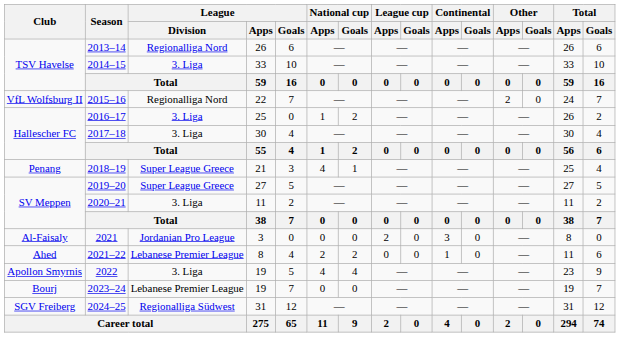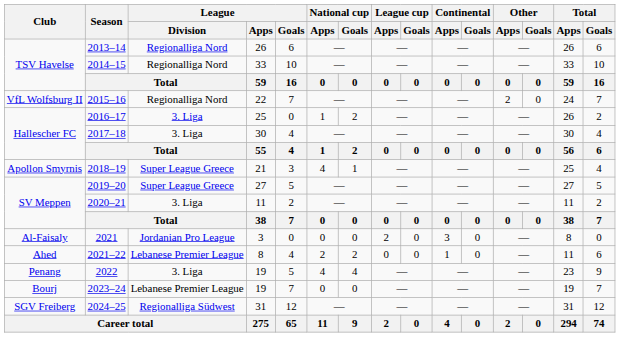 <table class="wikitable" style="text-align:center">
 <tr>
 <th rowspan="2">Club</th>
 <th rowspan="2">Season</th>
 <th colspan="3">League</th>
 <th colspan="2">National cup</th>
 <th colspan="2">League cup</th>
 <th colspan="2">Continental</th>
 <th colspan="2">Other</th>
 <th colspan="2">Total</th>
 </tr>
 <tr>
 <th>Division</th>
 <th>Apps</th>
 <th>Goals</th>
 <th>Apps</th>
 <th>Goals</th>
 <th>Apps</th>
 <th>Goals</th>
 <th>Apps</th>
 <th>Goals</th>
 <th>Apps</th>
 <th>Goals</th>
 <th>Apps</th>
 <th>Goals</th>
 </tr>
 <tr>
 <td rowspan="3"><a href='#'>TSV Havelse</a></td>
 <td><a href='#'>2013–14</a></td>
 <td><a href='#'>Regionalliga Nord</a></td>
 <td>26</td>
 <td>6</td>
 <td colspan="2">—</td>
 <td colspan="2">—</td>
 <td colspan="2">—</td>
 <td colspan="2">—</td>
 <td>26</td>
 <td>6</td>
 </tr>
 <tr>
 <td><a href='#'>2014–15</a></td>
-<td><a href='#'>3. Liga</a></td>
+<td>Regionalliga Nord</td>
 <td>33</td>
 <td>10</td>
 <td colspan="2">—</td>
 <td colspan="2">—</td>
 <td colspan="2">—</td>
 <td colspan="2">—</td>
 <td>33</td>
 <td>10</td>
 </tr>
 <tr>
 <th colspan="2">Total</th>
 <th>59</th>
 <th>16</th>
 <th>0</th>
 <th>0</th>
 <th>0</th>
 <th>0</th>
 <th>0</th>
 <th>0</th>
 <th>0</th>
 <th>0</th>
 <th>59</th>
 <th>16</th>
 </tr>
 <tr>
 <td><a href='#'>VfL Wolfsburg II</a></td>
 <td><a href='#'>2015–16</a></td>
 <td>Regionalliga Nord</td>
 <td>22</td>
 <td>7</td>
 <td colspan="2">—</td>
 <td colspan="2">—</td>
 <td colspan="2">—</td>
 <td>2</td>
 <td>0</td>
 <td>24</td>
 <td>7</td>
 </tr>
 <tr>
 <td rowspan="3"><a href='#'>Hallescher FC</a></td>
 <td><a href='#'>2016–17</a></td>
 <td><a href='#'>3. Liga</a></td>
 <td>25</td>
 <td>0</td>
 <td>1</td>
 <td>2</td>
 <td colspan="2">—</td>
 <td colspan="2">—</td>
 <td colspan="2">—</td>
 <td>26</td>
 <td>2</td>
 </tr>
 <tr>
 <td><a href='#'>2017–18</a></td>
 <td>3. Liga</td>
 <td>30</td>
 <td>4</td>
 <td colspan="2">—</td>
 <td colspan="2">—</td>
 <td colspan="2">—</td>
 <td colspan="2">—</td>
 <td>30</td>
 <td>4</td>
 </tr>
 <tr>
 <th colspan="2">Total</th>
 <th>55</th>
 <th>4</th>
 <th>1</th>
 <th>2</th>
 <th>0</th>
 <th>0</th>
 <th>0</th>
 <th>0</th>
 <th>0</th>
 <th>0</th>
 <th>56</th>
 <th>6</th>
 </tr>
 <tr>
-<td><a href='#'>Penang</a></td>
+<td><a href='#'>Apollon Smyrnis</a></td>
 <td><a href='#'>2018–19</a></td>
 <td><a href='#'>Super League Greece</a></td>
 <td>21</td>
 <td>3</td>
 <td>4</td>
 <td>1</td>
 <td colspan="2">—</td>
 <td colspan="2">—</td>
 <td colspan="2">—</td>
 <td>25</td>
 <td>4</td>
 </tr>
 <tr>
 <td rowspan="3"><a href='#'>SV Meppen</a></td>
 <td><a href='#'>2019–20</a></td>
 <td><a href='#'>Super League Greece</a></td>
 <td>27</td>
 <td>5</td>
 <td colspan="2">—</td>
 <td colspan="2">—</td>
 <td colspan="2">—</td>
 <td colspan="2">—</td>
 <td>27</td>
 <td>5</td>
 </tr>
 <tr>
 <td><a href='#'>2020–21</a></td>
 <td>3. Liga</td>
 <td>11</td>
 <td>2</td>
 <td colspan="2">—</td>
 <td colspan="2">—</td>
 <td colspan="2">—</td>
 <td colspan="2">—</td>
 <td>11</td>
 <td>2</td>
 </tr>
 <tr>
 <th colspan="2">Total</th>
 <th>38</th>
 <th>7</th>
 <th>0</th>
 <th>0</th>
 <th>0</th>
 <th>0</th>
 <th>0</th>
 <th>0</th>
 <th>0</th>
 <th>0</th>
 <th>38</th>
 <th>7</th>
 </tr>
 <tr>
 <td><a href='#'>Al-Faisaly</a></td>
 <td><a href='#'>2021</a></td>
 <td><a href='#'>Jordanian Pro League</a></td>
 <td>3</td>
 <td>0</td>
 <td>0</td>
 <td>0</td>
 <td>2</td>
 <td>0</td>
 <td>3</td>
 <td>0</td>
 <td colspan="2">—</td>
 <td>8</td>
 <td>0</td>
 </tr>
 <tr>
 <td><a href='#'>Ahed</a></td>
 <td><a href='#'>2021–22</a></td>
 <td><a href='#'>Lebanese Premier League</a></td>
 <td>8</td>
 <td>4</td>
 <td>2</td>
 <td>2</td>
 <td>0</td>
 <td>0</td>
 <td>1</td>
 <td>0</td>
 <td colspan="2">—</td>
 <td>11</td>
 <td>6</td>
 </tr>
 <tr>
-<td><a href='#'>Apollon Smyrnis</a></td>
+<td><a href='#'>Penang</a></td>
 <td><a href='#'>2022</a></td>
 <td>3. Liga</td>
 <td>19</td>
 <td>5</td>
 <td>4</td>
 <td>4</td>
 <td colspan="2">—</td>
 <td colspan="2">—</td>
 <td colspan="2">—</td>
 <td>23</td>
 <td>9</td>
 </tr>
 <tr>
 <td><a href='#'>Bourj</a></td>
 <td><a href='#'>2023–24</a></td>
 <td>Lebanese Premier League</td>
 <td>19</td>
 <td>7</td>
 <td>0</td>
 <td>0</td>
 <td colspan="2">—</td>
 <td colspan="2">—</td>
 <td colspan="2">—</td>
 <td>19</td>
 <td>7</td>
 </tr>
 <tr>
 <td><a href='#'>SGV Freiberg</a></td>
 <td><a href='#'>2024–25</a></td>
 <td><a href='#'>Regionalliga Südwest</a></td>
 <td>31</td>
 <td>12</td>
 <td colspan="2">—</td>
 <td colspan="2">—</td>
 <td colspan="2">—</td>
 <td colspan="2">—</td>
 <td>31</td>
 <td>12</td>
 </tr>
 <tr>
 <th colspan="3">Career total</th>
 <th>275</th>
 <th>65</th>
 <th>11</th>
 <th>9</th>
 <th>2</th>
 <th>0</th>
 <th>4</th>
 <th>0</th>
 <th>2</th>
 <th>0</th>
 <th>294</th>
 <th>74</th>
 </tr>
 </table>
